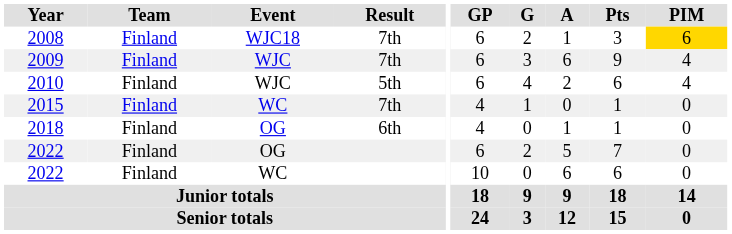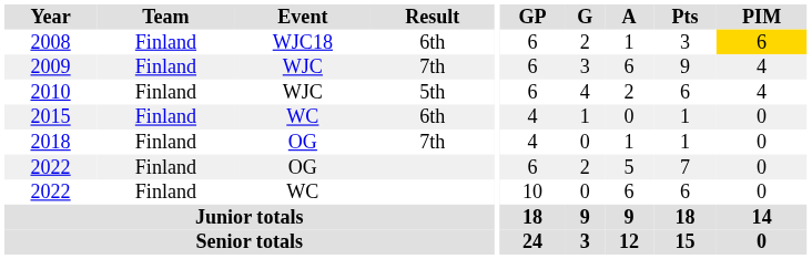 <table border="0" cellpadding="1" cellspacing="0" ID="Table3" style="text-align:center; width:40em">
 <tr ALIGN="center" bgcolor="#e0e0e0">
 <th>Year</th>
 <th>Team</th>
 <th>Event</th>
 <th>Result</th>
 <th rowspan="99" bgcolor="#ffffff"></th>
 <th>GP</th>
 <th>G</th>
 <th>A</th>
 <th>Pts</th>
 <th>PIM</th>
 </tr>
 <tr>
 <td><a href='#'>2008</a></td>
 <td><a href='#'>Finland</a></td>
 <td><a href='#'>WJC18</a></td>
-<td>7th</td>
+<td>6th</td>
 <td>6</td>
 <td>2</td>
 <td>1</td>
 <td>3</td>
 <td style="background: gold;">6</td>
 </tr>
 <tr bgcolor="#f0f0f0">
 <td><a href='#'>2009</a></td>
 <td><a href='#'>Finland</a></td>
 <td><a href='#'>WJC</a></td>
 <td>7th</td>
 <td>6</td>
 <td>3</td>
 <td>6</td>
 <td>9</td>
 <td>4</td>
 </tr>
 <tr>
 <td><a href='#'>2010</a></td>
 <td>Finland</td>
 <td>WJC</td>
 <td>5th</td>
 <td>6</td>
 <td>4</td>
 <td>2</td>
 <td>6</td>
 <td>4</td>
 </tr>
 <tr bgcolor="#f0f0f0">
 <td><a href='#'>2015</a></td>
 <td><a href='#'>Finland</a></td>
 <td><a href='#'>WC</a></td>
-<td>7th</td>
+<td>6th</td>
 <td>4</td>
 <td>1</td>
 <td>0</td>
 <td>1</td>
 <td>0</td>
 </tr>
 <tr>
 <td><a href='#'>2018</a></td>
 <td>Finland</td>
 <td><a href='#'>OG</a></td>
-<td>6th</td>
+<td>7th</td>
 <td>4</td>
 <td>0</td>
 <td>1</td>
 <td>1</td>
 <td>0</td>
 </tr>
 <tr bgcolor="#f0f0f0">
 <td><a href='#'>2022</a></td>
 <td>Finland</td>
 <td>OG</td>
 <td></td>
 <td>6</td>
 <td>2</td>
 <td>5</td>
 <td>7</td>
 <td>0</td>
 </tr>
 <tr>
 <td><a href='#'>2022</a></td>
 <td>Finland</td>
 <td>WC</td>
 <td></td>
 <td>10</td>
 <td>0</td>
 <td>6</td>
 <td>6</td>
 <td>0</td>
 </tr>
 <tr bgcolor="#e0e0e0">
 <th colspan="4">Junior totals</th>
 <th>18</th>
 <th>9</th>
 <th>9</th>
 <th>18</th>
 <th>14</th>
 </tr>
 <tr bgcolor="#e0e0e0">
 <th colspan="4">Senior totals</th>
 <th>24</th>
 <th>3</th>
 <th>12</th>
 <th>15</th>
 <th>0</th>
 </tr>
 </table>
